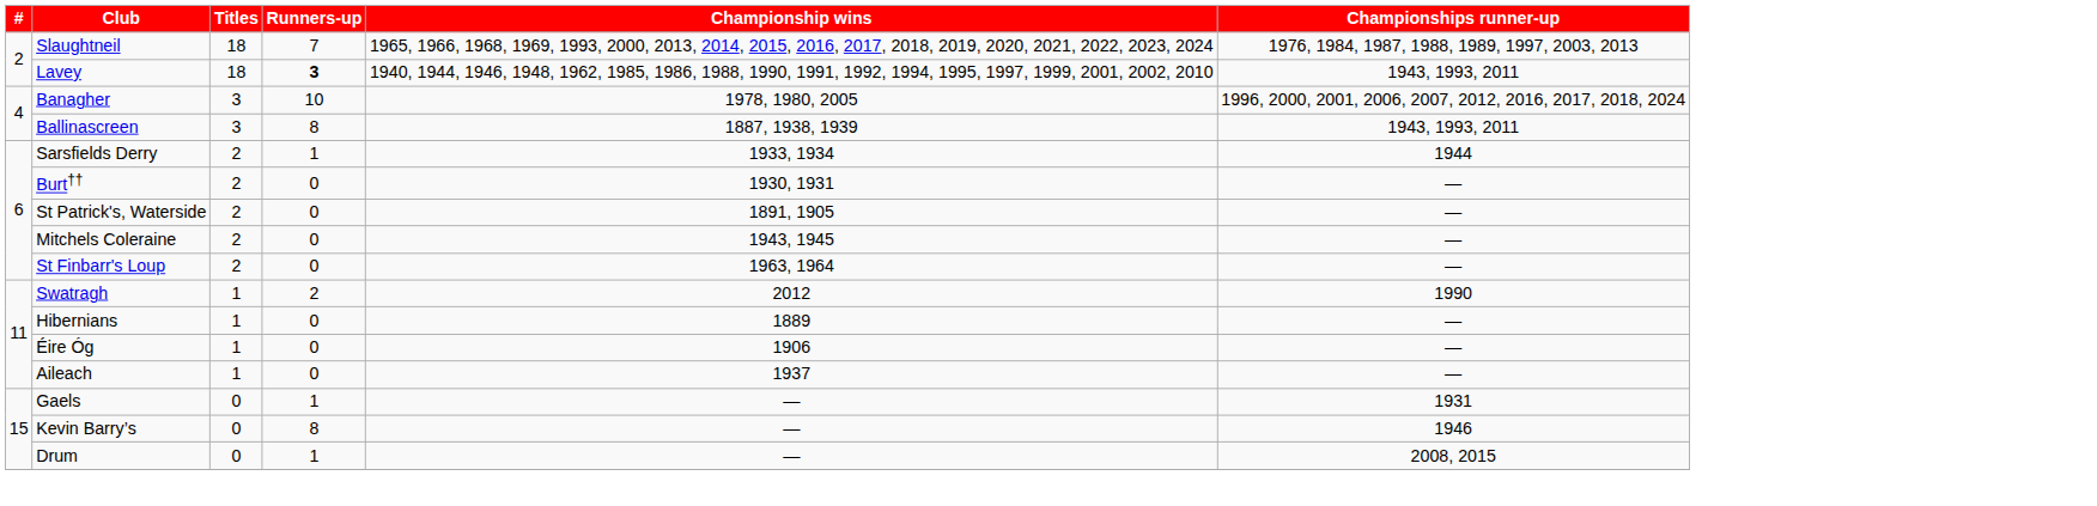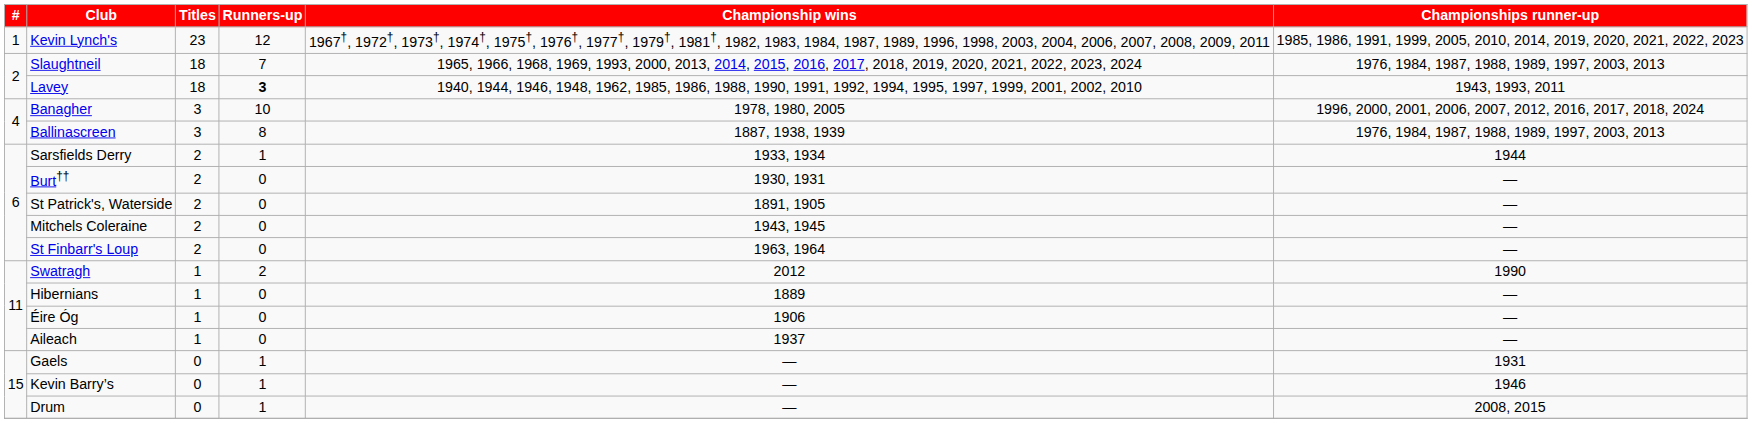 <table class="wikitable sortable" style="text-align:center">
 <tr>
 <th style="background:red;color:white">#</th>
 <th style="background:red;color:white">Club</th>
 <th style="background:red;color:white">Titles</th>
 <th style="background:red;color:white">Runners-up</th>
 <th style="background:red;color:white">Championship wins</th>
 <th style="background:red;color:white">Championships runner-up</th>
+</tr>
+<tr>
+<td>1</td>
+<td style="text-align:left"> <a href='#'>Kevin Lynch's</a></td>
+<td>23</td>
+<td>12</td>
+<td>1967<sup>†</sup>, 1972<sup>†</sup>, 1973<sup>†</sup>, 1974<sup>†</sup>, 1975<sup>†</sup>, 1976<sup>†</sup>, 1977<sup>†</sup>, 1979<sup>†</sup>, 1981<sup>†</sup>, 1982, 1983, 1984, 1987, 1989, 1996, 1998, 2003, 2004, 2006, 2007, 2008, 2009, 2011</td>
+<td>1985, 1986, 1991, 1999, 2005, 2010, 2014, 2019, 2020, 2021, 2022, 2023</td>
 </tr>
 <tr>
 <td rowspan="2">2</td>
 <td style="text-align:left"> <a href='#'>Slaughtneil</a></td>
 <td>18</td>
 <td>7</td>
 <td>1965, 1966, 1968, 1969, 1993, 2000, 2013, <a href='#'>2014</a>, <a href='#'>2015</a>, <a href='#'>2016</a>, <a href='#'>2017</a>, 2018, 2019, 2020, 2021, 2022, 2023, 2024</td>
 <td>1976, 1984, 1987, 1988, 1989, 1997, 2003, 2013</td>
 </tr>
 <tr>
 <td style="text-align:left"> <a href='#'>Lavey</a></td>
 <td>18</td>
 <td><strong>3</strong></td>
 <td>1940, 1944, 1946, 1948, 1962, 1985, 1986, 1988, 1990, 1991, 1992, 1994, 1995, 1997, 1999, 2001, 2002, 2010</td>
 <td>1943, 1993, 2011</td>
 </tr>
 <tr>
 <td rowspan=2>4</td>
 <td style="text-align:left"> <a href='#'>Banagher</a></td>
 <td>3</td>
 <td>10</td>
 <td>1978, 1980, 2005</td>
 <td>1996, 2000, 2001, 2006, 2007, 2012, 2016, 2017, 2018, 2024</td>
 </tr>
 <tr>
 <td style="text-align:left"> <a href='#'>Ballinascreen</a></td>
 <td>3</td>
 <td>8</td>
 <td>1887, 1938, 1939</td>
-<td>1943, 1993, 2011</td>
+<td>1976, 1984, 1987, 1988, 1989, 1997, 2003, 2013</td>
 </tr>
 <tr>
 <td rowspan="5">6</td>
 <td style="text-align:left">Sarsfields Derry</td>
 <td>2</td>
 <td>1</td>
 <td>1933, 1934</td>
 <td>1944</td>
 </tr>
 <tr>
 <td style="text-align:left"> <a href='#'>Burt</a><sup>††</sup></td>
 <td>2</td>
 <td>0</td>
 <td>1930, 1931</td>
 <td>—</td>
 </tr>
 <tr>
 <td style="text-align:left">St Patrick's, Waterside</td>
 <td>2</td>
 <td>0</td>
 <td>1891, 1905</td>
 <td>—</td>
 </tr>
 <tr>
 <td style="text-align:left">Mitchels Coleraine</td>
 <td>2</td>
 <td>0</td>
 <td>1943, 1945</td>
 <td>—</td>
 </tr>
 <tr>
 <td style="text-align:left"> <a href='#'>St Finbarr's Loup</a></td>
 <td>2</td>
 <td>0</td>
 <td>1963, 1964</td>
 <td>—</td>
 </tr>
 <tr>
 <td rowspan="4">11</td>
 <td style="text-align:left"> <a href='#'>Swatragh</a></td>
 <td>1</td>
 <td>2</td>
 <td>2012</td>
 <td>1990</td>
 </tr>
 <tr>
 <td style="text-align:left">Hibernians</td>
 <td>1</td>
 <td>0</td>
 <td>1889</td>
 <td>—</td>
 </tr>
 <tr>
 <td style="text-align:left">Éire Óg</td>
 <td>1</td>
 <td>0</td>
 <td>1906</td>
 <td>—</td>
 </tr>
 <tr>
 <td style="text-align:left">Aileach</td>
 <td>1</td>
 <td>0</td>
 <td>1937</td>
 <td>—</td>
 </tr>
 <tr>
 <td rowspan="3">15</td>
 <td style="text-align:left">Gaels</td>
 <td>0</td>
 <td>1</td>
 <td>—</td>
 <td>1931</td>
 </tr>
 <tr>
 <td style="text-align:left">Kevin Barry’s</td>
 <td>0</td>
-<td>8</td>
+<td>1</td>
 <td>—</td>
 <td>1946</td>
 </tr>
 <tr>
 <td style="text-align:left">Drum</td>
 <td>0</td>
 <td>1</td>
 <td>—</td>
 <td>2008, 2015</td>
 </tr>
 <tr>
 </tr>
 </table>
